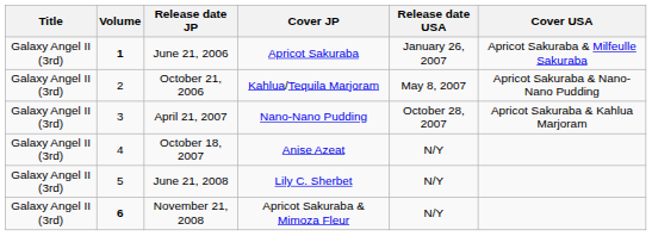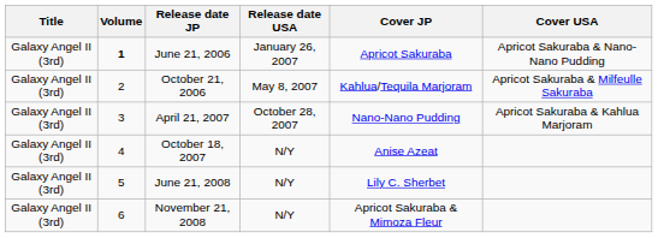 <table class="wikitable" style="text-align: center;">
 <tr>
 <th>Title</th>
 <th>Volume</th>
 <th>Release date JP</th>
+<th>Release date USA</th>
 <th>Cover JP</th>
-<th>Release date USA</th>
 <th>Cover USA</th>
 </tr>
 <tr>
 <td>Galaxy Angel II (3rd)</td>
 <td><strong>1</strong></td>
 <td>June 21, 2006</td>
+<td>January 26, 2007</td>
 <td><a href='#'>Apricot Sakuraba</a></td>
-<td>January 26, 2007</td>
-<td>Apricot Sakuraba & <a href='#'>Milfeulle Sakuraba</a></td>
+<td>Apricot Sakuraba & Nano-Nano Pudding</td>
 </tr>
 <tr>
 <td>Galaxy Angel II (3rd)</td>
 <td>2</td>
 <td>October 21, 2006</td>
+<td>May 8, 2007</td>
 <td><a href='#'>Kahlua</a>/<a href='#'>Tequila Marjoram</a></td>
-<td>May 8, 2007</td>
-<td>Apricot Sakuraba & Nano-Nano Pudding</td>
+<td>Apricot Sakuraba & <a href='#'>Milfeulle Sakuraba</a></td>
 </tr>
 <tr>
 <td>Galaxy Angel II (3rd)</td>
 <td>3</td>
 <td>April 21, 2007</td>
+<td>October 28, 2007</td>
 <td><a href='#'>Nano-Nano Pudding</a></td>
-<td>October 28, 2007</td>
 <td>Apricot Sakuraba & Kahlua Marjoram</td>
 </tr>
 <tr>
 <td>Galaxy Angel II (3rd)</td>
 <td>4</td>
 <td>October 18, 2007</td>
+<td>N/Y</td>
 <td><a href='#'>Anise Azeat</a></td>
-<td>N/Y</td>
 <td></td>
 </tr>
 <tr>
 <td>Galaxy Angel II (3rd)</td>
 <td>5</td>
 <td>June 21, 2008</td>
+<td>N/Y</td>
 <td><a href='#'>Lily C. Sherbet</a></td>
-<td>N/Y</td>
 <td></td>
 </tr>
 <tr>
 <td>Galaxy Angel II (3rd)</td>
-<td><strong>6</strong></td>
+<td>6</td>
 <td>November 21, 2008</td>
+<td>N/Y</td>
 <td>Apricot Sakuraba & <a href='#'>Mimoza Fleur</a></td>
-<td>N/Y</td>
 <td></td>
 </tr>
 </table>
